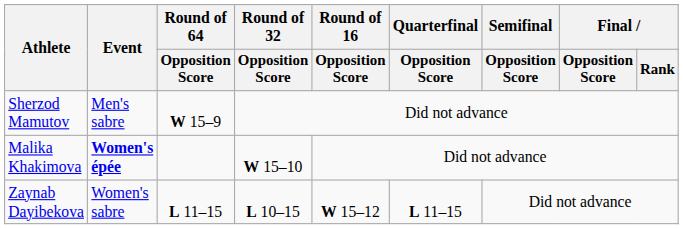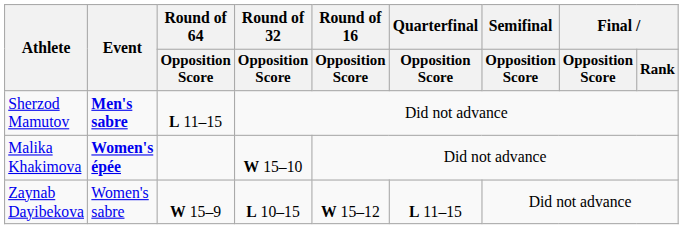 <table class="wikitable" style="font-size:90%">
 <tr>
 <th rowspan="2">Athlete</th>
 <th rowspan="2">Event</th>
 <th>Round of 64</th>
 <th>Round of 32</th>
 <th>Round of 16</th>
 <th>Quarterfinal</th>
 <th>Semifinal</th>
 <th colspan=2>Final / </th>
 </tr>
 <tr style="font-size:95%">
 <th>Opposition <br> Score</th>
 <th>Opposition <br> Score</th>
 <th>Opposition <br> Score</th>
 <th>Opposition <br> Score</th>
 <th>Opposition <br> Score</th>
 <th>Opposition <br> Score</th>
 <th>Rank</th>
 </tr>
 <tr align=center>
 <td align=left><a href='#'>Sherzod Mamutov</a></td>
-<td align=left><a href='#'>Men's sabre</a></td>
-<td><br><strong>W</strong> 15–9</td>
+<td align=left><strong><a href='#'>Men's sabre</a></strong></td>
+<td><br><strong>L</strong> 11–15</td>
 <td colspan=6>Did not advance</td>
 </tr>
 <tr align=center>
 <td align=left><a href='#'>Malika Khakimova</a></td>
 <td align=left><strong><a href='#'>Women's épée</a></strong></td>
 <td></td>
 <td><br><strong>W</strong> 15–10</td>
 <td colspan=5>Did not advance</td>
 </tr>
 <tr align=center>
 <td align=left><a href='#'>Zaynab Dayibekova</a></td>
 <td align=left><a href='#'>Women's sabre</a></td>
-<td><br><strong>L</strong> 11–15</td>
+<td><br><strong>W</strong> 15–9</td>
 <td><br><strong>L</strong> 10–15</td>
 <td><br><strong>W</strong> 15–12</td>
 <td><br><strong>L</strong> 11–15</td>
 <td colspan=3>Did not advance</td>
 </tr>
 </table>
